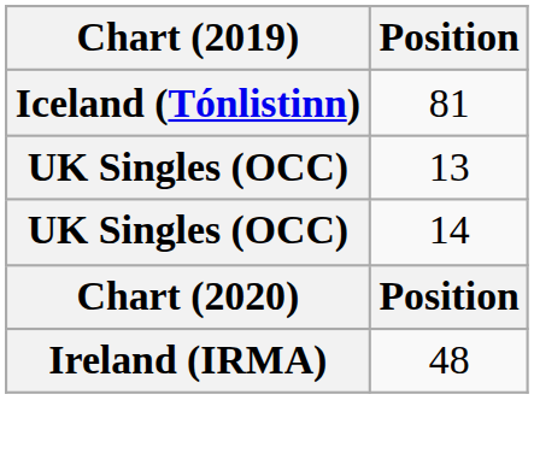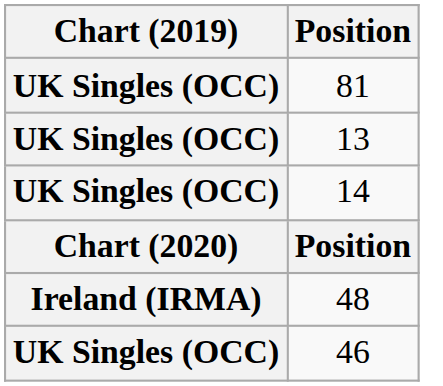 <table class="wikitable sortable plainrowheaders" style="text-align:center">
 <tr>
 <th scope="col">Chart (2019)</th>
 <th scope="col">Position</th>
 </tr>
 <tr>
-<th scope="row">Iceland (<a href='#'>Tónlistinn</a>)</th>
+<th scope="row">UK Singles (OCC)</th>
 <td>81</td>
 </tr>
 <tr>
 <th scope="row">UK Singles (OCC)</th>
 <td>13</td>
 </tr>
 <tr>
 <th scope="row">UK Singles (OCC)</th>
 <td>14</td>
 </tr>
 <tr>
 <th scope="col">Chart (2020)</th>
 <th scope="col">Position</th>
 </tr>
 <tr>
 <th scope="row">Ireland (IRMA)</th>
 <td>48</td>
 </tr>
+<tr>
+<th scope="row">UK Singles (OCC)</th>
+<td>46</td>
+</tr>
 </table>
